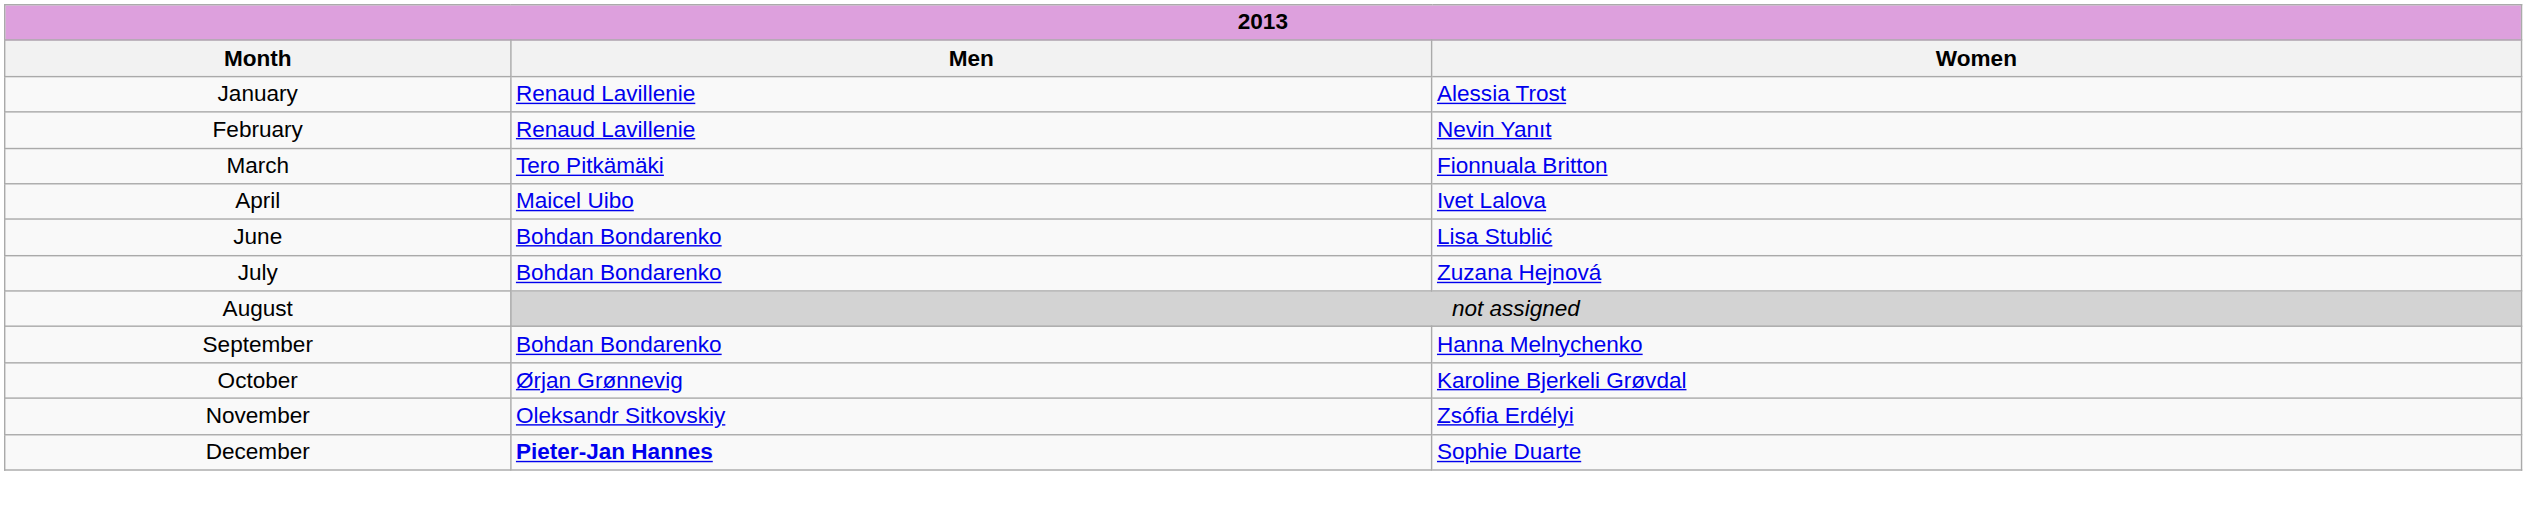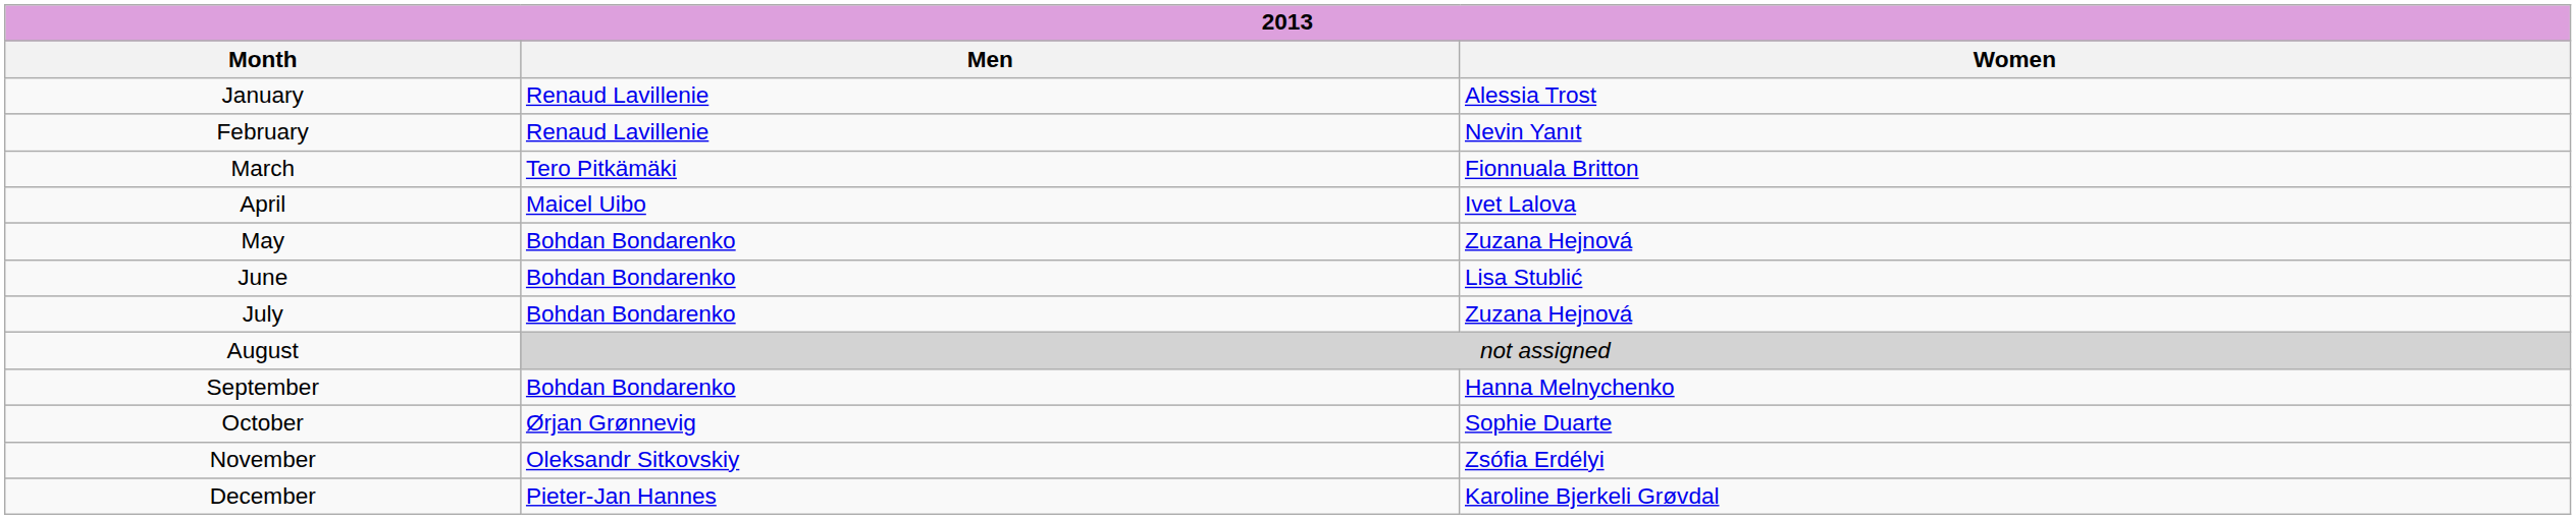 <table class="wikitable" width=90% style="font-size:100%; text-align:left;">
 <tr>
 <td colspan=3 bgcolor=plum align=center><strong>2013</strong></td>
 </tr>
 <tr>
 <th>Month</th>
 <th>Men</th>
 <th>Women</th>
 </tr>
 <tr>
 <td align=center>January</td>
 <td> <a href='#'>Renaud Lavillenie</a></td>
 <td> <a href='#'>Alessia Trost</a></td>
 </tr>
 <tr>
 <td align=center>February</td>
 <td> <a href='#'>Renaud Lavillenie</a></td>
 <td> <a href='#'>Nevin Yanıt</a></td>
 </tr>
 <tr>
 <td align=center>March</td>
 <td> <a href='#'>Tero Pitkämäki</a></td>
 <td> <a href='#'>Fionnuala Britton</a></td>
 </tr>
 <tr>
 <td align=center>April</td>
 <td> <a href='#'>Maicel Uibo</a></td>
 <td> <a href='#'>Ivet Lalova</a></td>
 </tr>
 <tr>
+<td align=center>May</td>
+<td> <a href='#'>Bohdan Bondarenko</a></td>
+<td> <a href='#'>Zuzana Hejnová</a></td>
+</tr>
+<tr>
 <td align=center>June</td>
 <td> <a href='#'>Bohdan Bondarenko</a></td>
 <td> <a href='#'>Lisa Stublić</a></td>
 </tr>
 <tr>
 <td align=center>July</td>
 <td> <a href='#'>Bohdan Bondarenko</a></td>
 <td> <a href='#'>Zuzana Hejnová</a></td>
 </tr>
 <tr>
 <td align=center>August</td>
 <td colspan=2 bgcolor=lightgrey align=center><em>not assigned</em></td>
 </tr>
 <tr>
 <td align=center>September</td>
 <td> <a href='#'>Bohdan Bondarenko</a></td>
 <td> <a href='#'>Hanna Melnychenko</a></td>
 </tr>
 <tr>
 <td align=center>October</td>
 <td> <a href='#'>Ørjan Grønnevig</a></td>
-<td> <a href='#'>Karoline Bjerkeli Grøvdal</a></td>
+<td> <a href='#'>Sophie Duarte</a></td>
 </tr>
 <tr>
 <td align=center>November</td>
 <td> <a href='#'>Oleksandr Sitkovskiy</a></td>
 <td> <a href='#'>Zsófia Erdélyi</a></td>
 </tr>
 <tr>
 <td align=center>December</td>
-<td><strong> <a href='#'>Pieter-Jan Hannes</a></strong></td>
-<td> <a href='#'>Sophie Duarte</a></td>
+<td> <a href='#'>Pieter-Jan Hannes</a></td>
+<td> <a href='#'>Karoline Bjerkeli Grøvdal</a></td>
 </tr>
 </table>
